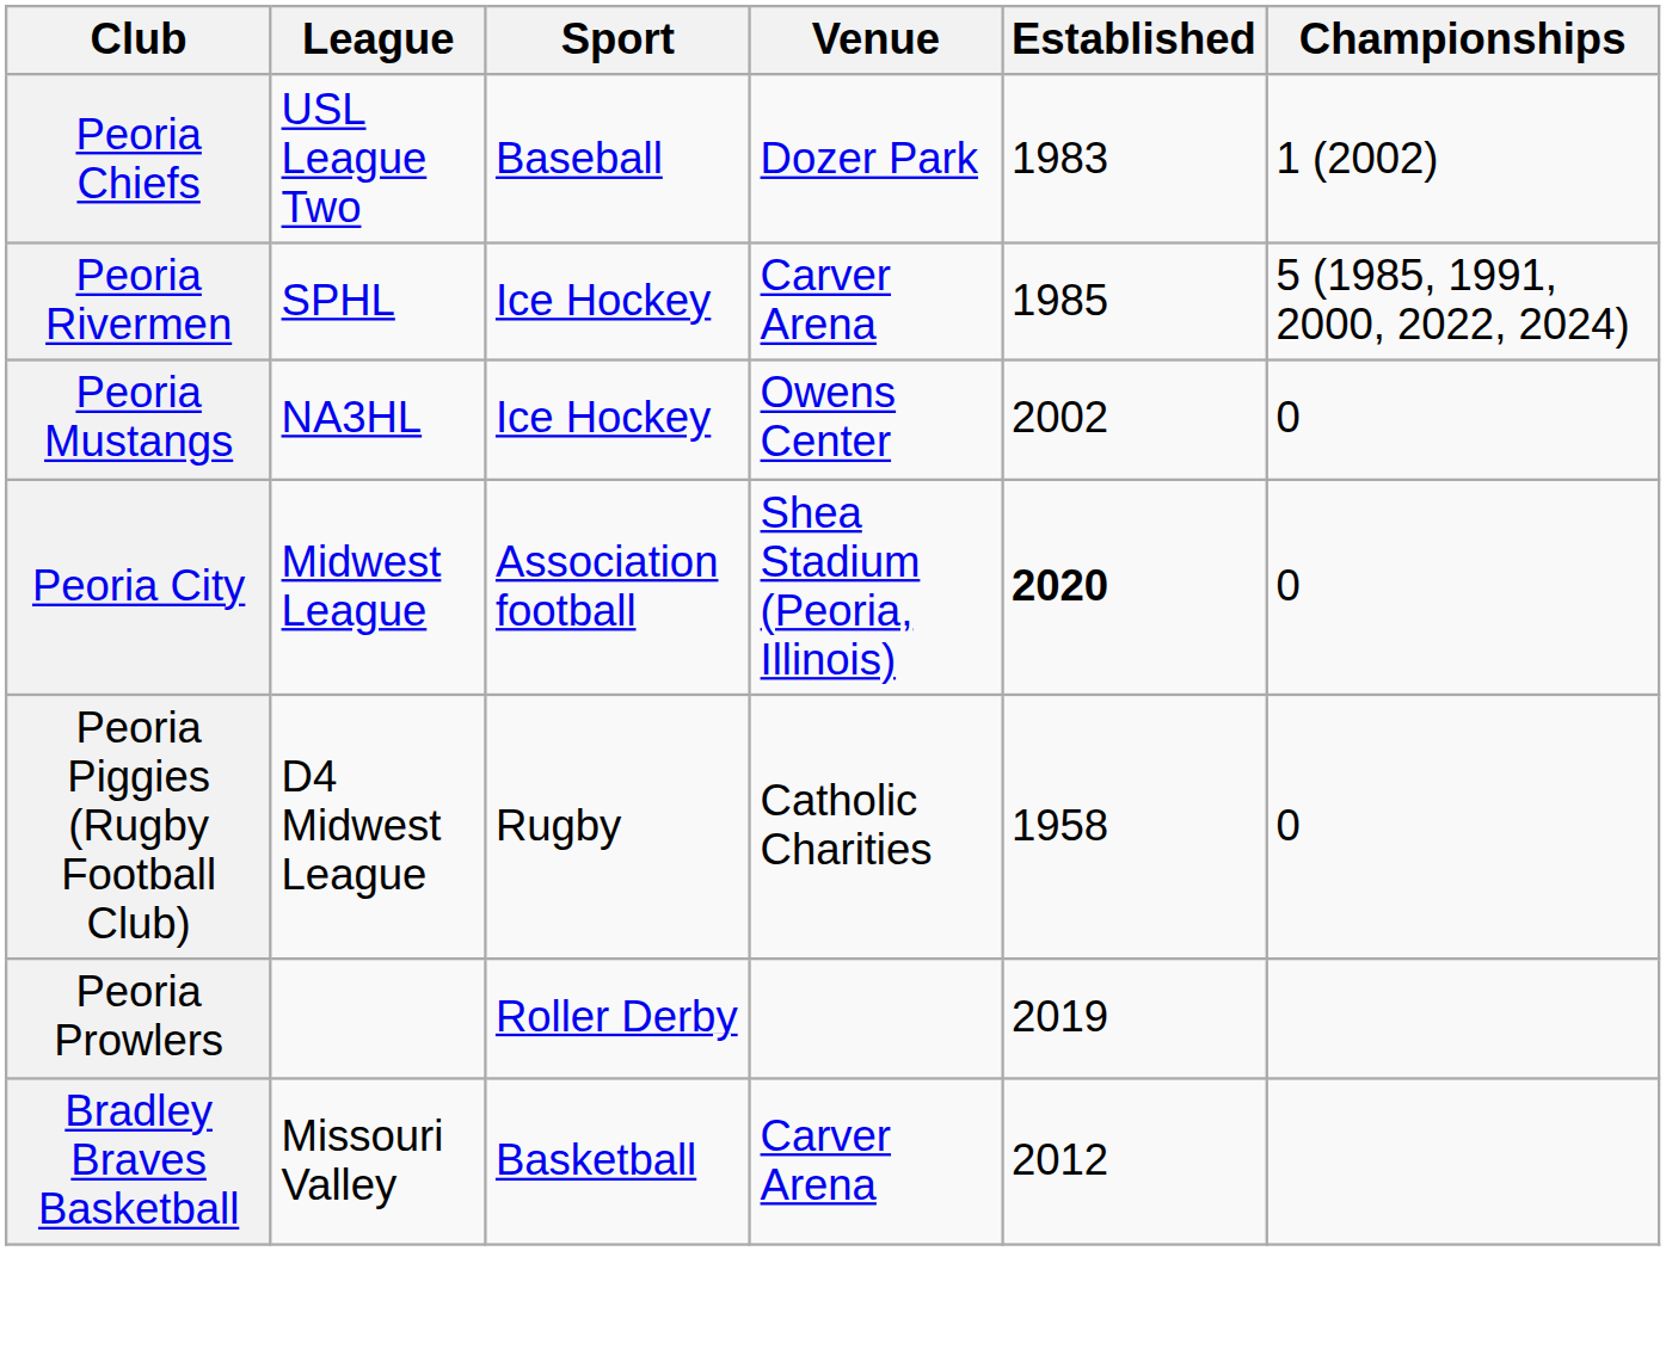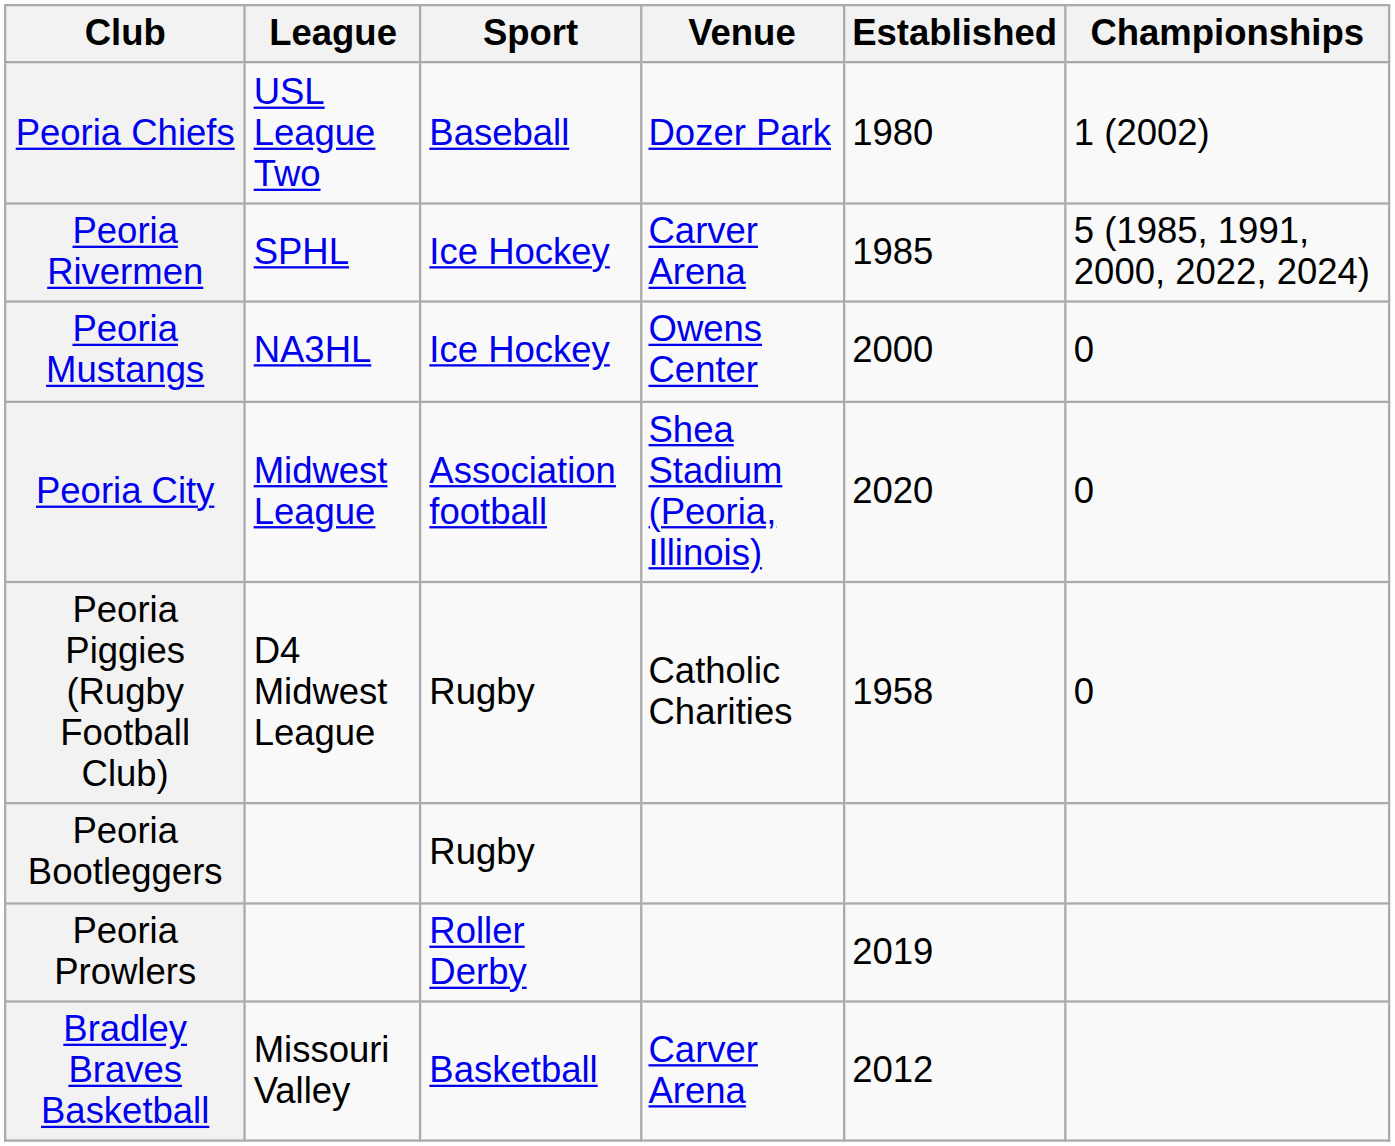 <table class="wikitable sortable">
 <tr>
 <th scope="col">Club</th>
 <th scope="col">League</th>
 <th scope="col">Sport</th>
 <th scope="col">Venue</th>
 <th scope="col">Established</th>
 <th scope="col">Championships</th>
 </tr>
 <tr>
 <th scope="row" style="font-weight: normal; text-align: center;"><a href='#'>Peoria Chiefs</a></th>
 <td><a href='#'>USL League Two</a></td>
 <td><a href='#'>Baseball</a></td>
 <td><a href='#'>Dozer Park</a></td>
-<td>1983</td>
+<td>1980</td>
 <td>1 (2002)</td>
 </tr>
 <tr>
 <th scope="row" style="font-weight: normal; text-align: center;"><a href='#'>Peoria Rivermen</a></th>
 <td><a href='#'>SPHL</a></td>
 <td><a href='#'>Ice Hockey</a></td>
 <td><a href='#'>Carver Arena</a></td>
 <td>1985</td>
 <td>5 (1985, 1991, 2000, 2022, 2024)</td>
 </tr>
 <tr>
 <th scope="row" style="font-weight: normal; text-align: center;"><a href='#'>Peoria Mustangs</a></th>
 <td><a href='#'>NA3HL</a></td>
 <td><a href='#'>Ice Hockey</a></td>
 <td><a href='#'>Owens Center</a></td>
-<td>2002</td>
+<td>2000</td>
 <td>0</td>
 </tr>
 <tr>
 <th scope="row" style="font-weight: normal; text-align: center;"><a href='#'>Peoria City</a></th>
 <td><a href='#'>Midwest League</a></td>
 <td><a href='#'>Association football</a></td>
 <td><a href='#'>Shea Stadium (Peoria, Illinois)</a></td>
-<td><strong>2020</strong></td>
+<td>2020</td>
 <td>0</td>
 </tr>
 <tr>
 <th scope="row" style="font-weight: normal; text-align: center;">Peoria Piggies<br>(Rugby Football Club)</th>
 <td>D4 Midwest League</td>
 <td>Rugby</td>
 <td>Catholic Charities</td>
 <td>1958</td>
 <td>0</td>
+</tr>
+<tr>
+<th scope="row" style="font-weight: normal; text-align: center;">Peoria Bootleggers</th>
+<td></td>
+<td>Rugby</td>
+<td></td>
+<td></td>
+<td></td>
 </tr>
 <tr>
 <th scope="row" style="font-weight: normal; text-align: center;">Peoria Prowlers</th>
 <td></td>
 <td><a href='#'>Roller Derby</a></td>
 <td></td>
 <td>2019</td>
 <td></td>
 </tr>
 <tr>
 <th scope="row" style="font-weight: normal; text-align: center;"><a href='#'>Bradley Braves Basketball</a></th>
 <td>Missouri Valley</td>
 <td><a href='#'>Basketball</a></td>
 <td><a href='#'>Carver Arena</a></td>
 <td>2012</td>
 <td></td>
 </tr>
 </table>
